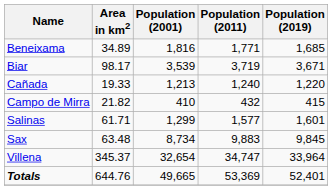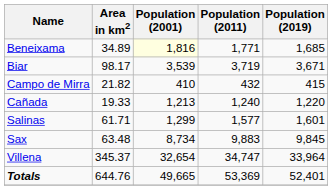 <table class="wikitable sortable">
 <tr>
 <th><strong>Name</strong></th>
 <th><strong>Area<br>in km<sup>2</sup></strong></th>
 <th><strong>Population<br>(2001)</strong></th>
 <th><strong>Population<br>(2011)</strong></th>
 <th><strong>Population<br>(2019)</strong></th>
 </tr>
 <tr>
 <td><a href='#'>Beneixama</a></td>
 <td align=right>34.89</td>
-<td align=right>1,816</td>
+<td align=right style="background: lightyellow;">1,816</td>
 <td align=right>1,771</td>
 <td align=right>1,685</td>
 </tr>
 <tr>
 <td><a href='#'>Biar</a></td>
 <td align=right>98.17</td>
 <td align=right>3,539</td>
 <td align=right>3,719</td>
 <td align=right>3,671</td>
 </tr>
 <tr>
+<td><a href='#'>Campo de Mirra</a></td>
+<td align=right>21.82</td>
+<td align=right>410</td>
+<td align=right>432</td>
+<td align=right>415</td>
+</tr>
+<tr>
 <td><a href='#'>Cañada</a></td>
 <td align=right>19.33</td>
 <td align=right>1,213</td>
 <td align=right>1,240</td>
 <td align=right>1,220</td>
-</tr>
-<tr>
-<td><a href='#'>Campo de Mirra</a></td>
-<td align=right>21.82</td>
-<td align=right>410</td>
-<td align=right>432</td>
-<td align=right>415</td>
 </tr>
 <tr>
 <td><a href='#'>Salinas</a></td>
 <td align=right>61.71</td>
 <td align=right>1,299</td>
 <td align=right>1,577</td>
 <td align=right>1,601</td>
 </tr>
 <tr>
 <td><a href='#'>Sax</a></td>
 <td align=right>63.48</td>
 <td align=right>8,734</td>
 <td align=right>9,883</td>
 <td align=right>9,845</td>
 </tr>
 <tr>
 <td><a href='#'>Villena</a></td>
 <td align=right>345.37</td>
 <td align=right>32,654</td>
 <td align=right>34,747</td>
 <td align=right>33,964</td>
 </tr>
 <tr>
 <td><strong><em>Totals</em></strong></td>
 <td align=right>644.76</td>
 <td align=right>49,665</td>
 <td align=right>53,369</td>
 <td align=right>52,401</td>
 </tr>
 <tr>
 </tr>
 </table>
